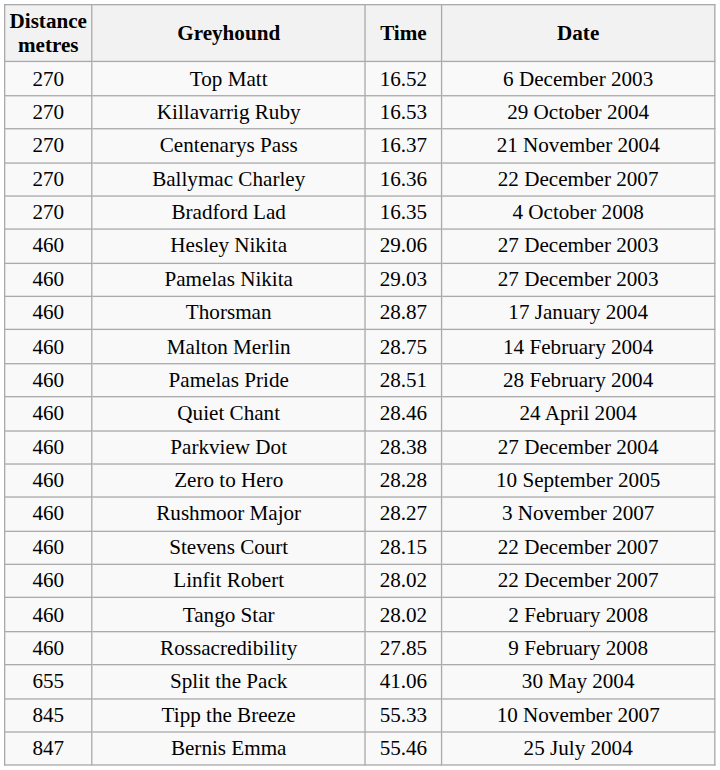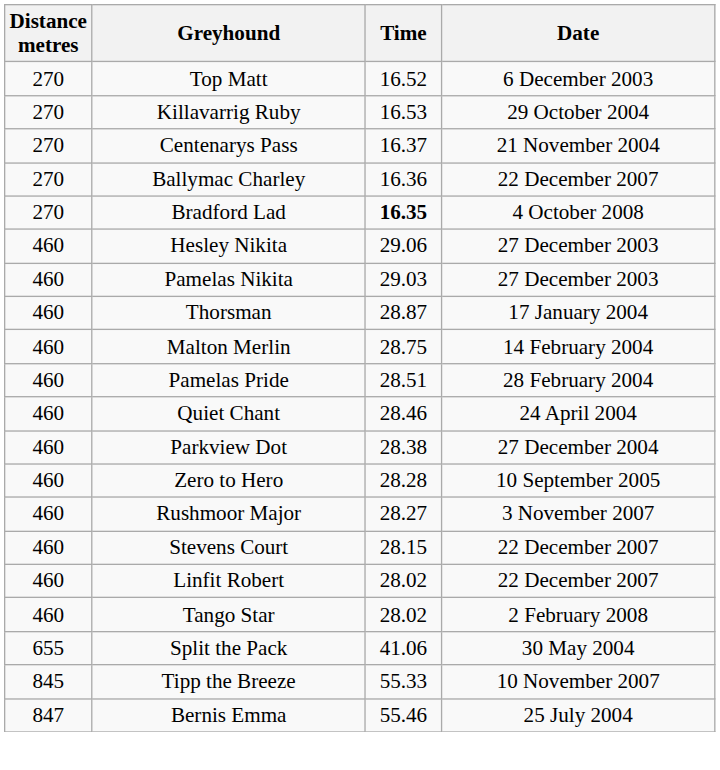 <table class="wikitable" style="font-size: 100%">
 <tr>
 <th width=50>Distance <br>metres</th>
 <th width=200>Greyhound</th>
 <th width=50>Time</th>
 <th width=200>Date</th>
 </tr>
 <tr align=center>
 <td>270</td>
 <td>Top Matt</td>
 <td>16.52</td>
 <td>6 December 2003</td>
 </tr>
 <tr align=center>
 <td>270</td>
 <td>Killavarrig Ruby</td>
 <td>16.53</td>
 <td>29 October 2004</td>
 </tr>
 <tr align=center>
 <td>270</td>
 <td>Centenarys Pass</td>
 <td>16.37</td>
 <td>21 November 2004</td>
 </tr>
 <tr align=center>
 <td>270</td>
 <td>Ballymac Charley</td>
 <td>16.36</td>
 <td>22 December 2007</td>
 </tr>
 <tr align=center>
 <td>270</td>
 <td>Bradford Lad</td>
-<td>16.35</td>
+<td><strong>16.35</strong></td>
 <td>4 October 2008</td>
 </tr>
 <tr align=center>
 <td>460</td>
 <td>Hesley Nikita</td>
 <td>29.06</td>
 <td>27 December 2003</td>
 </tr>
 <tr align=center>
 <td>460</td>
 <td>Pamelas Nikita</td>
 <td>29.03</td>
 <td>27 December 2003</td>
 </tr>
 <tr align=center>
 <td>460</td>
 <td>Thorsman</td>
 <td>28.87</td>
 <td>17 January 2004</td>
 </tr>
 <tr align=center>
 <td>460</td>
 <td>Malton Merlin</td>
 <td>28.75</td>
 <td>14 February 2004</td>
 </tr>
 <tr align=center>
 <td>460</td>
 <td>Pamelas Pride</td>
 <td>28.51</td>
 <td>28 February 2004</td>
 </tr>
 <tr align=center>
 <td>460</td>
 <td>Quiet Chant</td>
 <td>28.46</td>
 <td>24 April 2004</td>
 </tr>
 <tr align=center>
 <td>460</td>
 <td>Parkview Dot</td>
 <td>28.38</td>
 <td>27 December 2004</td>
 </tr>
 <tr align=center>
 <td>460</td>
 <td>Zero to Hero</td>
 <td>28.28</td>
 <td>10 September 2005</td>
 </tr>
 <tr align=center>
 <td>460</td>
 <td>Rushmoor Major</td>
 <td>28.27</td>
 <td>3 November 2007</td>
 </tr>
 <tr align=center>
 <td>460</td>
 <td>Stevens Court</td>
 <td>28.15</td>
 <td>22 December 2007</td>
 </tr>
 <tr align=center>
 <td>460</td>
 <td>Linfit Robert</td>
 <td>28.02</td>
 <td>22 December 2007</td>
 </tr>
 <tr align=center>
 <td>460</td>
 <td>Tango Star</td>
 <td>28.02</td>
 <td>2 February 2008</td>
 </tr>
 <tr align=center>
-<td>460</td>
-<td>Rossacredibility</td>
-<td>27.85</td>
-<td>9 February 2008</td>
-</tr>
-<tr align=center>
 <td>655</td>
 <td>Split the Pack</td>
 <td>41.06</td>
 <td>30 May 2004</td>
 </tr>
 <tr align=center>
 <td>845</td>
 <td>Tipp the Breeze</td>
 <td>55.33</td>
 <td>10 November 2007</td>
 </tr>
 <tr align=center>
 <td>847</td>
 <td>Bernis Emma</td>
 <td>55.46</td>
 <td>25 July 2004</td>
 </tr>
 </table>
